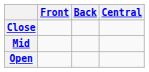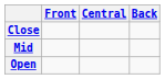 <table class="wikitable" style="text-align:center;">
 <tr>
 <th></th>
 <th><a href='#'>Front</a></th>
+<th><a href='#'>Central</a></th>
 <th><a href='#'>Back</a></th>
-<th><a href='#'>Central</a></th>
 </tr>
 <tr>
 <th><a href='#'>Close</a></th>
 <td></td>
+<td></td>
 <td> </td>
-<td></td>
 </tr>
 <tr>
 <th><a href='#'>Mid</a></th>
 <td></td>
+<td></td>
 <td> </td>
-<td></td>
 </tr>
 <tr>
 <th><a href='#'>Open</a></th>
 <td></td>
 <td></td>
 <td></td>
 </tr>
 </table>
